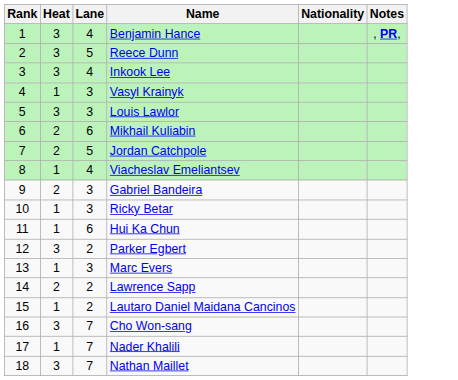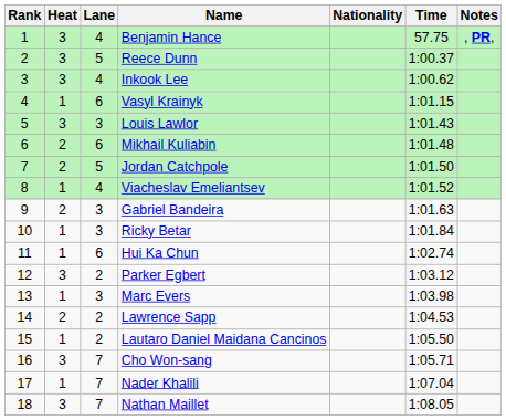 <table class="wikitable sortable" style="text-align:center">
 <tr>
 <th>Rank</th>
 <th>Heat</th>
 <th>Lane</th>
 <th>Name</th>
 <th>Nationality</th>
+<th>Time</th>
 <th>Notes</th>
 </tr>
 <tr bgcolor=bbf3bb>
 <td>1</td>
 <td>3</td>
 <td>4</td>
 <td align=left><a href='#'>Benjamin Hance</a></td>
 <td align=left></td>
+<td>57.75</td>
 <td>, <strong><a href='#'>PR</a></strong>, <strong></strong></td>
 </tr>
 <tr bgcolor=bbf3bb>
 <td>2</td>
 <td>3</td>
 <td>5</td>
 <td align=left><a href='#'>Reece Dunn</a></td>
 <td align=left></td>
+<td>1:00.37</td>
 <td></td>
 </tr>
 <tr bgcolor=bbf3bb>
 <td>3</td>
 <td>3</td>
 <td>4</td>
 <td align=left><a href='#'>Inkook Lee</a></td>
 <td align=left></td>
+<td>1:00.62</td>
 <td></td>
 </tr>
 <tr bgcolor=bbf3bb>
 <td>4</td>
 <td>1</td>
-<td>3</td>
+<td>6</td>
 <td align=left><a href='#'>Vasyl Krainyk</a></td>
 <td align=left></td>
+<td>1:01.15</td>
 <td></td>
 </tr>
 <tr bgcolor=bbf3bb>
 <td>5</td>
 <td>3</td>
 <td>3</td>
 <td align=left><a href='#'>Louis Lawlor</a></td>
 <td align=left></td>
+<td>1:01.43</td>
 <td></td>
 </tr>
 <tr bgcolor=bbf3bb>
 <td>6</td>
 <td>2</td>
 <td>6</td>
 <td align=left><a href='#'>Mikhail Kuliabin</a></td>
 <td align=left></td>
+<td>1:01.48</td>
 <td></td>
 </tr>
 <tr bgcolor=bbf3bb>
 <td>7</td>
 <td>2</td>
 <td>5</td>
 <td align=left><a href='#'>Jordan Catchpole</a></td>
 <td align=left></td>
+<td>1:01.50</td>
 <td></td>
 </tr>
 <tr bgcolor=bbf3bb>
 <td>8</td>
 <td>1</td>
 <td>4</td>
 <td align=left><a href='#'>Viacheslav Emeliantsev</a></td>
 <td align=left></td>
+<td>1:01.52</td>
 <td></td>
 </tr>
 <tr>
 <td>9</td>
 <td>2</td>
 <td>3</td>
 <td align=left><a href='#'>Gabriel Bandeira</a></td>
 <td align=left></td>
+<td>1:01.63</td>
 <td></td>
 </tr>
 <tr>
 <td>10</td>
 <td>1</td>
 <td>3</td>
 <td align=left><a href='#'>Ricky Betar</a></td>
 <td align=left></td>
+<td>1:01.84</td>
 <td></td>
 </tr>
 <tr>
 <td>11</td>
 <td>1</td>
 <td>6</td>
 <td align=left><a href='#'>Hui Ka Chun</a></td>
 <td align=left></td>
+<td>1:02.74</td>
 <td></td>
 </tr>
 <tr>
 <td>12</td>
 <td>3</td>
 <td>2</td>
 <td align=left><a href='#'>Parker Egbert</a></td>
 <td align=left></td>
+<td>1:03.12</td>
 <td></td>
 </tr>
 <tr>
 <td>13</td>
 <td>1</td>
 <td>3</td>
 <td align=left><a href='#'>Marc Evers</a></td>
 <td align=left></td>
+<td>1:03.98</td>
 <td></td>
 </tr>
 <tr>
 <td>14</td>
 <td>2</td>
 <td>2</td>
 <td align=left><a href='#'>Lawrence Sapp</a></td>
 <td align=left></td>
+<td>1:04.53</td>
 <td></td>
 </tr>
 <tr>
 <td>15</td>
 <td>1</td>
 <td>2</td>
 <td align=left><a href='#'>Lautaro Daniel Maidana Cancinos</a></td>
 <td align=left></td>
+<td>1:05.50</td>
 <td></td>
 </tr>
 <tr>
 <td>16</td>
 <td>3</td>
 <td>7</td>
 <td align=left><a href='#'>Cho Won-sang</a></td>
 <td align=left></td>
+<td>1:05.71</td>
 <td></td>
 </tr>
 <tr>
 <td>17</td>
 <td>1</td>
 <td>7</td>
 <td align=left><a href='#'>Nader Khalili</a></td>
 <td align=left></td>
+<td>1:07.04</td>
 <td></td>
 </tr>
 <tr>
 <td>18</td>
 <td>3</td>
 <td>7</td>
 <td align=left><a href='#'>Nathan Maillet</a></td>
 <td align=left></td>
+<td>1:08.05</td>
 <td></td>
 </tr>
 </table>
